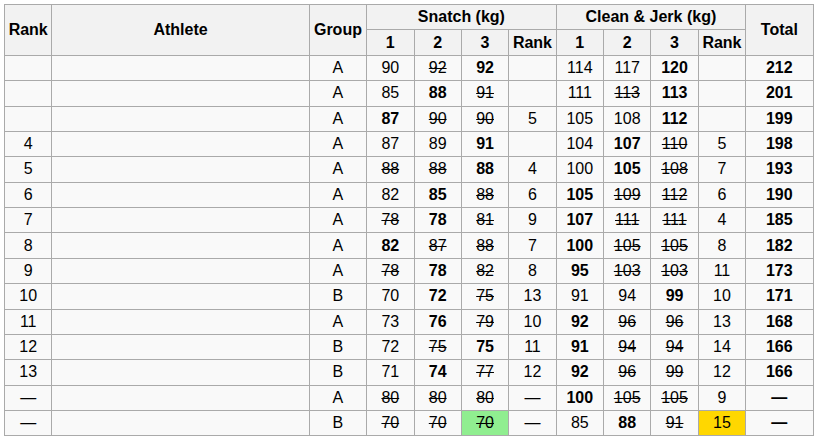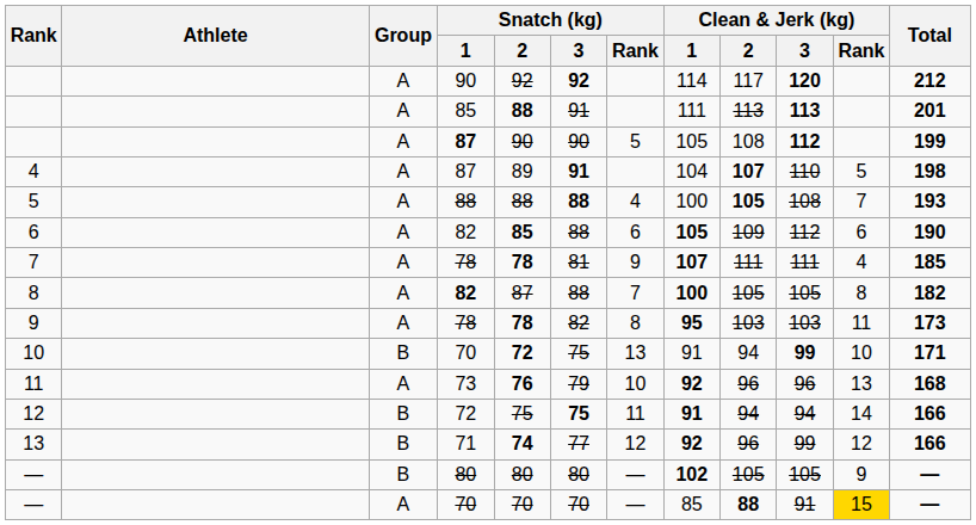 <table class = "wikitable" style="text-align:center;">
 <tr>
 <th rowspan=2 width=40>Rank</th>
 <th rowspan=2 width=250>Athlete</th>
 <th rowspan=2 width=50>Group</th>
 <th colspan=4>Snatch (kg)</th>
 <th colspan=4>Clean & Jerk (kg)</th>
 <th rowspan=2 width=60>Total</th>
 </tr>
 <tr>
 <th width=40>1</th>
 <th width=40>2</th>
 <th width=40>3</th>
 <th width=40>Rank</th>
 <th width=40>1</th>
 <th width=40>2</th>
 <th width=40>3</th>
 <th width=40>Rank</th>
 </tr>
 <tr>
 <td></td>
 <td align=left></td>
 <td>A</td>
 <td>90</td>
 <td><s>92</s></td>
 <td><strong>92</strong></td>
 <td></td>
 <td>114</td>
 <td>117</td>
 <td><strong>120</strong></td>
 <td></td>
 <td><strong>212</strong></td>
 </tr>
 <tr>
 <td></td>
 <td align=left></td>
 <td>A</td>
 <td>85</td>
 <td><strong>88</strong></td>
 <td><s>91</s></td>
 <td></td>
 <td>111</td>
 <td><s>113</s></td>
 <td><strong>113</strong></td>
 <td></td>
 <td><strong>201</strong></td>
 </tr>
 <tr>
 <td></td>
 <td align=left></td>
 <td>A</td>
 <td><strong>87</strong></td>
 <td><s>90</s></td>
 <td><s>90</s></td>
 <td>5</td>
 <td>105</td>
 <td>108</td>
 <td><strong>112</strong></td>
 <td></td>
 <td><strong>199</strong></td>
 </tr>
 <tr>
 <td>4</td>
 <td align=left></td>
 <td>A</td>
 <td>87</td>
 <td>89</td>
 <td><strong>91</strong></td>
 <td></td>
 <td>104</td>
 <td><strong>107</strong></td>
 <td><s>110</s></td>
 <td>5</td>
 <td><strong>198</strong></td>
 </tr>
 <tr>
 <td>5</td>
 <td align=left></td>
 <td>A</td>
 <td><s>88</s></td>
 <td><s>88</s></td>
 <td><strong>88</strong></td>
 <td>4</td>
 <td>100</td>
 <td><strong>105</strong></td>
 <td><s>108</s></td>
 <td>7</td>
 <td><strong>193</strong></td>
 </tr>
 <tr>
 <td>6</td>
 <td align=left></td>
 <td>A</td>
 <td>82</td>
 <td><strong>85</strong></td>
 <td><s>88</s></td>
 <td>6</td>
 <td><strong>105</strong></td>
 <td><s>109</s></td>
 <td><s>112</s></td>
 <td>6</td>
 <td><strong>190</strong></td>
 </tr>
 <tr>
 <td>7</td>
 <td align=left></td>
 <td>A</td>
 <td><s>78</s></td>
 <td><strong>78</strong></td>
 <td><s>81</s></td>
 <td>9</td>
 <td><strong>107</strong></td>
 <td><s>111</s></td>
 <td><s>111</s></td>
 <td>4</td>
 <td><strong>185</strong></td>
 </tr>
 <tr>
 <td>8</td>
 <td align=left></td>
 <td>A</td>
 <td><strong>82</strong></td>
 <td><s>87</s></td>
 <td><s>88</s></td>
 <td>7</td>
 <td><strong>100</strong></td>
 <td><s>105</s></td>
 <td><s>105</s></td>
 <td>8</td>
 <td><strong>182</strong></td>
 </tr>
 <tr>
 <td>9</td>
 <td align=left></td>
 <td>A</td>
 <td><s>78</s></td>
 <td><strong>78</strong></td>
 <td><s>82</s></td>
 <td>8</td>
 <td><strong>95</strong></td>
 <td><s>103</s></td>
 <td><s>103</s></td>
 <td>11</td>
 <td><strong>173</strong></td>
 </tr>
 <tr>
 <td>10</td>
 <td align=left></td>
 <td>B</td>
 <td>70</td>
 <td><strong>72</strong></td>
 <td><s>75</s></td>
 <td>13</td>
 <td>91</td>
 <td>94</td>
 <td><strong>99</strong></td>
 <td>10</td>
 <td><strong>171</strong></td>
 </tr>
 <tr>
 <td>11</td>
 <td align=left></td>
 <td>A</td>
 <td>73</td>
 <td><strong>76</strong></td>
 <td><s>79</s></td>
 <td>10</td>
 <td><strong>92</strong></td>
 <td><s>96</s></td>
 <td><s>96</s></td>
 <td>13</td>
 <td><strong>168</strong></td>
 </tr>
 <tr>
 <td>12</td>
 <td align=left></td>
 <td>B</td>
 <td>72</td>
 <td><s>75</s></td>
 <td><strong>75</strong></td>
 <td>11</td>
 <td><strong>91</strong></td>
 <td><s>94</s></td>
 <td><s>94</s></td>
 <td>14</td>
 <td><strong>166</strong></td>
 </tr>
 <tr>
 <td>13</td>
 <td align=left></td>
 <td>B</td>
 <td>71</td>
 <td><strong>74</strong></td>
 <td><s>77</s></td>
 <td>12</td>
 <td><strong>92</strong></td>
 <td><s>96</s></td>
 <td><s>99</s></td>
 <td>12</td>
 <td><strong>166</strong></td>
 </tr>
 <tr>
 <td>—</td>
 <td align=left></td>
-<td>A</td>
+<td>B</td>
 <td><s>80</s></td>
 <td><s>80</s></td>
 <td><s>80</s></td>
 <td>—</td>
-<td><strong>100</strong></td>
+<td><strong>102</strong></td>
 <td><s>105</s></td>
 <td><s>105</s></td>
 <td>9</td>
 <td><strong>—</strong></td>
 </tr>
 <tr>
 <td>—</td>
 <td align=left></td>
-<td>B</td>
+<td>A</td>
 <td><s>70</s></td>
 <td><s>70</s></td>
-<td style="background: lightgreen;"><s>70</s></td>
+<td><s>70</s></td>
 <td>—</td>
 <td>85</td>
 <td><strong>88</strong></td>
 <td><s>91</s></td>
 <td style="background: gold;">15</td>
 <td><strong>—</strong></td>
 </tr>
 </table>
